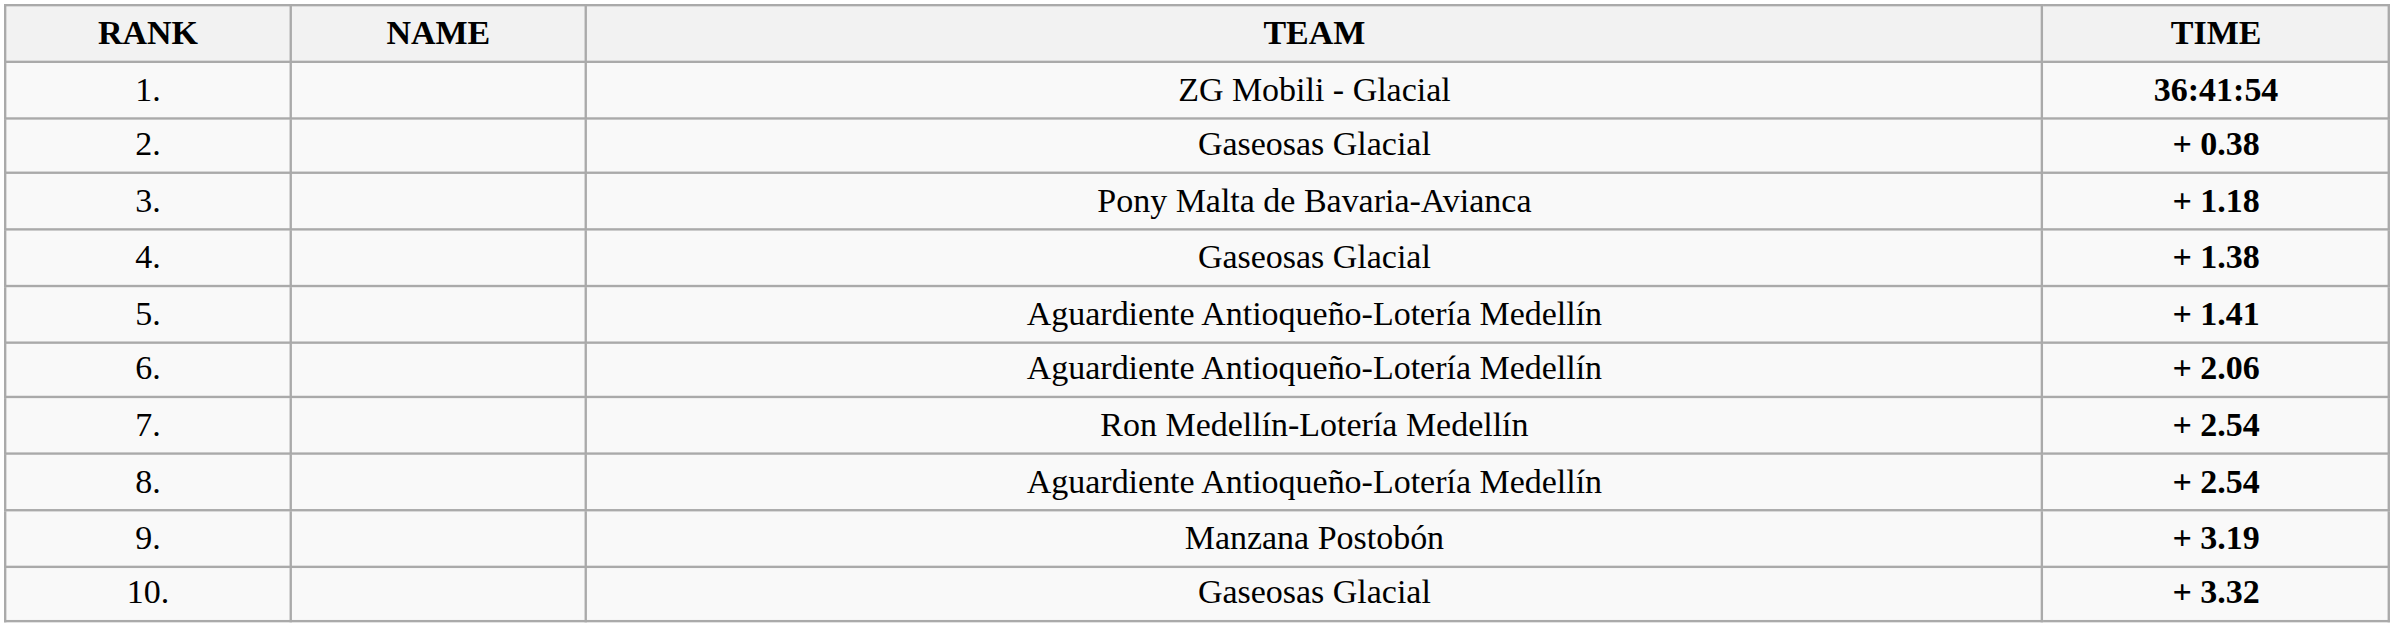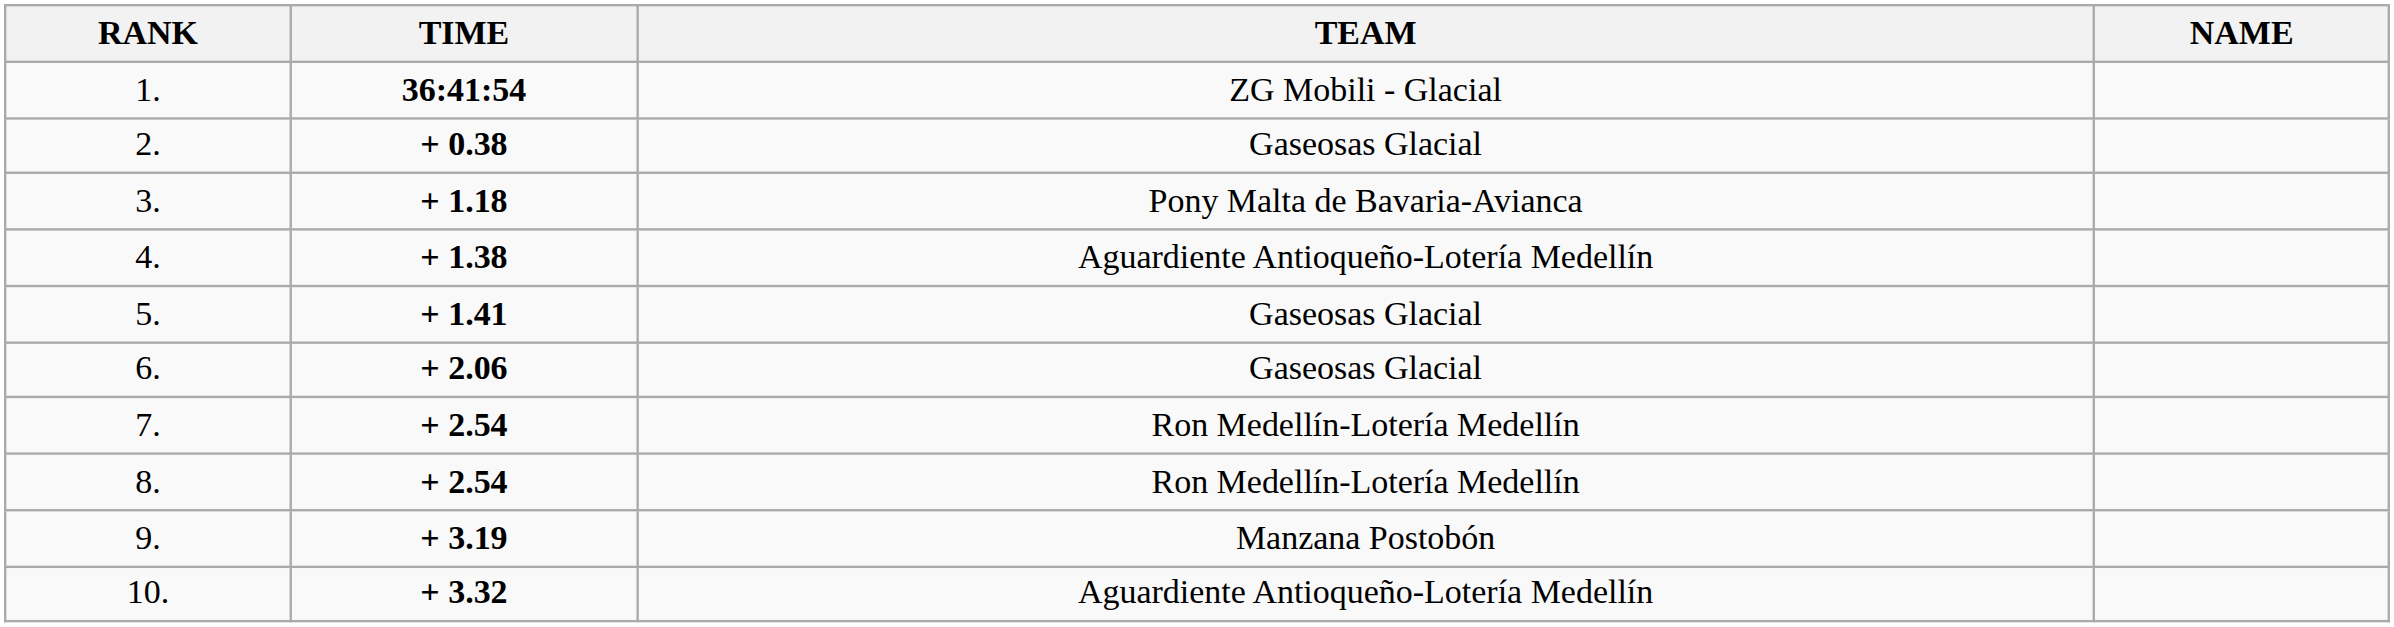 <table class=wikitable style="font-size:90%" width="80%">
 <tr>
 <th>RANK</th>
+<th>TIME</th>
+<th>TEAM</th>
 <th>NAME</th>
-<th>TEAM</th>
-<th>TIME</th>
 </tr>
 <tr>
 <td align="center">1.</td>
+<td align="center"><strong>36:41:54</strong></td>
+<td align="center">ZG Mobili - Glacial</td>
 <td></td>
-<td align="center">ZG Mobili - Glacial</td>
-<td align="center"><strong>36:41:54</strong></td>
 </tr>
 <tr>
 <td align="center">2.</td>
+<td align="center"><strong>+ 0.38</strong></td>
+<td align="center">Gaseosas Glacial</td>
 <td></td>
-<td align="center">Gaseosas Glacial</td>
-<td align="center"><strong>+ 0.38</strong></td>
 </tr>
 <tr>
 <td align="center">3.</td>
+<td align="center"><strong>+ 1.18</strong></td>
+<td align="center">Pony Malta de Bavaria-Avianca</td>
 <td></td>
-<td align="center">Pony Malta de Bavaria-Avianca</td>
-<td align="center"><strong>+ 1.18</strong></td>
 </tr>
 <tr>
 <td align="center">4.</td>
+<td align="center"><strong>+ 1.38</strong></td>
+<td align="center">Aguardiente Antioqueño-Lotería Medellín</td>
 <td></td>
-<td align="center">Gaseosas Glacial</td>
-<td align="center"><strong>+ 1.38</strong></td>
 </tr>
 <tr>
 <td align="center">5.</td>
+<td align="center"><strong>+ 1.41</strong></td>
+<td align="center">Gaseosas Glacial</td>
 <td></td>
-<td align="center">Aguardiente Antioqueño-Lotería Medellín</td>
-<td align="center"><strong>+ 1.41</strong></td>
 </tr>
 <tr>
 <td align="center">6.</td>
+<td align="center"><strong>+ 2.06</strong></td>
+<td align="center">Gaseosas Glacial</td>
 <td></td>
-<td align="center">Aguardiente Antioqueño-Lotería Medellín</td>
-<td align="center"><strong>+ 2.06</strong></td>
 </tr>
 <tr>
 <td align="center">7.</td>
+<td align="center"><strong>+ 2.54</strong></td>
+<td align="center">Ron Medellín-Lotería Medellín</td>
 <td></td>
-<td align="center">Ron Medellín-Lotería Medellín</td>
-<td align="center"><strong>+ 2.54</strong></td>
 </tr>
 <tr>
 <td align="center">8.</td>
+<td align="center"><strong>+ 2.54</strong></td>
+<td align="center">Ron Medellín-Lotería Medellín</td>
 <td></td>
-<td align="center">Aguardiente Antioqueño-Lotería Medellín</td>
-<td align="center"><strong>+ 2.54</strong></td>
 </tr>
 <tr>
 <td align="center">9.</td>
+<td align="center"><strong>+ 3.19</strong></td>
+<td align="center">Manzana Postobón</td>
 <td></td>
-<td align="center">Manzana Postobón</td>
-<td align="center"><strong>+ 3.19</strong></td>
 </tr>
 <tr>
 <td align="center">10.</td>
+<td align="center"><strong>+ 3.32</strong></td>
+<td align="center">Aguardiente Antioqueño-Lotería Medellín</td>
 <td></td>
-<td align="center">Gaseosas Glacial</td>
-<td align="center"><strong>+ 3.32</strong></td>
 </tr>
 </table>
